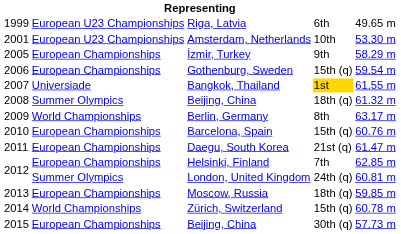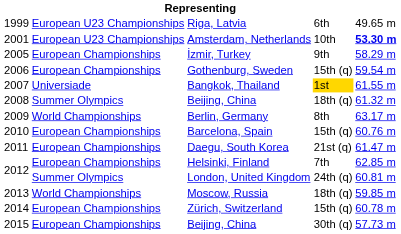 <table>
 <tr>
 <th colspan="5">Representing </th>
 </tr>
 <tr>
 <td>1999</td>
 <td><a href='#'>European U23 Championships</a></td>
 <td><a href='#'>Riga, Latvia</a></td>
 <td>6th</td>
 <td>49.65 m</td>
 </tr>
 <tr>
 <td>2001</td>
 <td><a href='#'>European U23 Championships</a></td>
 <td><a href='#'>Amsterdam, Netherlands</a></td>
 <td>10th</td>
-<td><a href='#'>53.30 m</a></td>
+<td><strong><a href='#'>53.30 m</a></strong></td>
 </tr>
 <tr>
 <td>2005</td>
 <td><a href='#'>European Championships</a></td>
 <td><a href='#'>İzmir, Turkey</a></td>
 <td>9th</td>
 <td><a href='#'>58.29 m</a></td>
 </tr>
 <tr>
 <td>2006</td>
 <td><a href='#'>European Championships</a></td>
 <td><a href='#'>Gothenburg, Sweden</a></td>
 <td>15th (q)</td>
 <td><a href='#'>59.54 m</a></td>
 </tr>
 <tr>
 <td>2007</td>
 <td><a href='#'>Universiade</a></td>
 <td><a href='#'>Bangkok, Thailand</a></td>
 <td bgcolor=gold>1st</td>
 <td><a href='#'>61.55 m</a></td>
 </tr>
 <tr>
 <td>2008</td>
 <td><a href='#'>Summer Olympics</a></td>
 <td><a href='#'>Beijing, China</a></td>
 <td>18th (q)</td>
 <td><a href='#'>61.32 m</a></td>
 </tr>
 <tr>
 <td>2009</td>
 <td><a href='#'>World Championships</a></td>
 <td><a href='#'>Berlin, Germany</a></td>
 <td>8th</td>
 <td><a href='#'>63.17 m</a></td>
 </tr>
 <tr>
 <td>2010</td>
 <td><a href='#'>European Championships</a></td>
 <td><a href='#'>Barcelona, Spain</a></td>
 <td>15th (q)</td>
 <td><a href='#'>60.76 m</a></td>
 </tr>
 <tr>
 <td>2011</td>
 <td><a href='#'>European Championships</a></td>
 <td><a href='#'>Daegu, South Korea</a></td>
 <td>21st (q)</td>
 <td><a href='#'>61.47 m</a></td>
 </tr>
 <tr>
 <td rowspan=2>2012</td>
 <td><a href='#'>European Championships</a></td>
 <td><a href='#'>Helsinki, Finland</a></td>
 <td>7th</td>
 <td><a href='#'>62.85 m</a></td>
 </tr>
 <tr>
 <td><a href='#'>Summer Olympics</a></td>
 <td><a href='#'>London, United Kingdom</a></td>
 <td>24th (q)</td>
 <td><a href='#'>60.81 m</a></td>
 </tr>
 <tr>
 <td>2013</td>
-<td><a href='#'>European Championships</a></td>
+<td><a href='#'>World Championships</a></td>
 <td><a href='#'>Moscow, Russia</a></td>
 <td>18th (q)</td>
 <td><a href='#'>59.85 m</a></td>
 </tr>
 <tr>
 <td>2014</td>
-<td><a href='#'>World Championships</a></td>
+<td><a href='#'>European Championships</a></td>
 <td><a href='#'>Zürich, Switzerland</a></td>
 <td>15th (q)</td>
 <td><a href='#'>60.78 m</a></td>
 </tr>
 <tr>
 <td>2015</td>
 <td><a href='#'>European Championships</a></td>
 <td><a href='#'>Beijing, China</a></td>
 <td>30th (q)</td>
 <td><a href='#'>57.73 m</a></td>
 </tr>
 </table>
